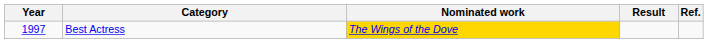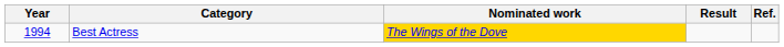 <table class=wikitable>
 <tr>
 <th scope="col" style="width:5em;">Year</th>
 <th scope="col" style="width:26em;">Category</th>
 <th scope="col" style="width:25em;">Nominated work</th>
 <th scope="col" style="width:5em;">Result</th>
 <th>Ref.</th>
 </tr>
 <tr>
-<td style="text-align:center;"><a href='#'>1997</a></td>
+<td style="text-align:center;"><a href='#'>1994</a></td>
 <td><a href='#'>Best Actress</a></td>
 <td style="background: gold;"><em><a href='#'>The Wings of the Dove</a></em></td>
 <td></td>
 <td></td>
 </tr>
 </table>
